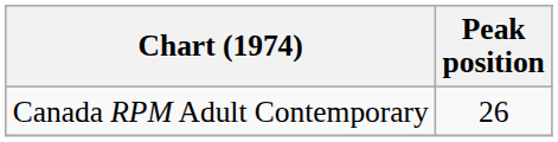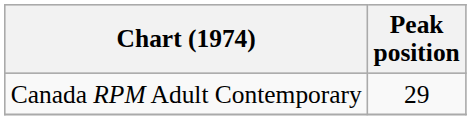 <table class="wikitable">
 <tr>
 <th>Chart (1974)</th>
 <th>Peak<br>position</th>
 </tr>
 <tr>
 <td>Canada <em>RPM</em> Adult Contemporary</td>
-<td style="text-align:center;">26</td>
+<td style="text-align:center;">29</td>
 </tr>
 <tr>
 </tr>
 </table>
